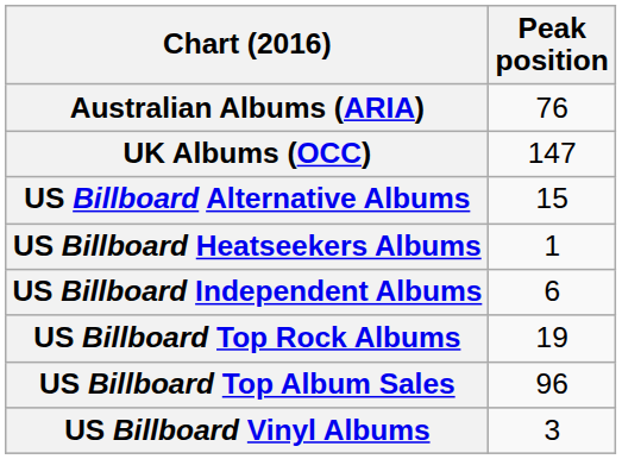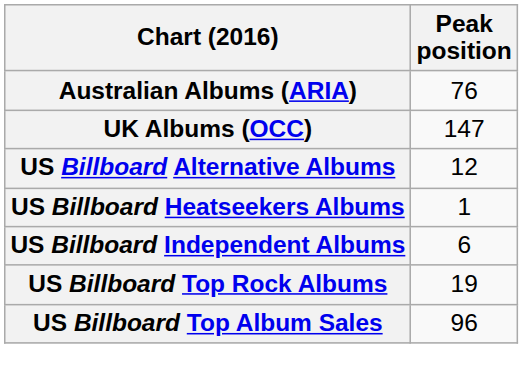 <table class="wikitable sortable plainrowheaders" style="text-align:center">
 <tr>
 <th scope="col">Chart (2016)</th>
 <th scope="col">Peak<br> position</th>
 </tr>
 <tr>
 <th scope="row">Australian Albums (<a href='#'>ARIA</a>)</th>
 <td>76</td>
 </tr>
 <tr>
 <th scope="row">UK Albums (<a href='#'>OCC</a>)</th>
 <td>147</td>
 </tr>
 <tr>
 <th scope="row">US <em><a href='#'>Billboard</a></em> <a href='#'>Alternative Albums</a></th>
-<td>15</td>
+<td>12</td>
 </tr>
 <tr>
 <th scope="row">US <em>Billboard</em> <a href='#'>Heatseekers Albums</a></th>
 <td>1</td>
 </tr>
 <tr>
 <th scope="row">US <em>Billboard</em> <a href='#'>Independent Albums</a></th>
 <td>6</td>
 </tr>
 <tr>
 <th scope="row">US <em>Billboard</em> <a href='#'>Top Rock Albums</a></th>
 <td>19</td>
 </tr>
 <tr>
 <th scope="row">US <em>Billboard</em> <a href='#'>Top Album Sales</a></th>
 <td>96</td>
 </tr>
-<tr>
-<th scope="row">US <em>Billboard</em> <a href='#'>Vinyl Albums</a></th>
-<td>3</td>
-</tr>
 </table>
